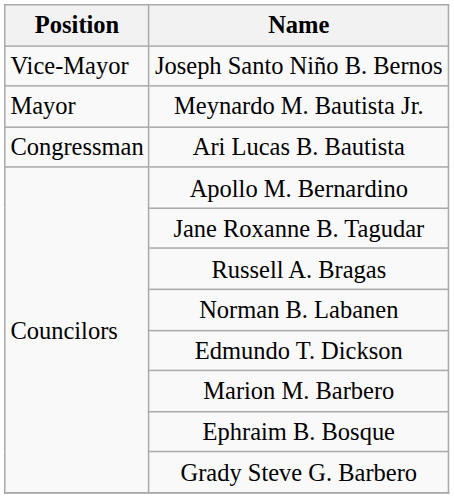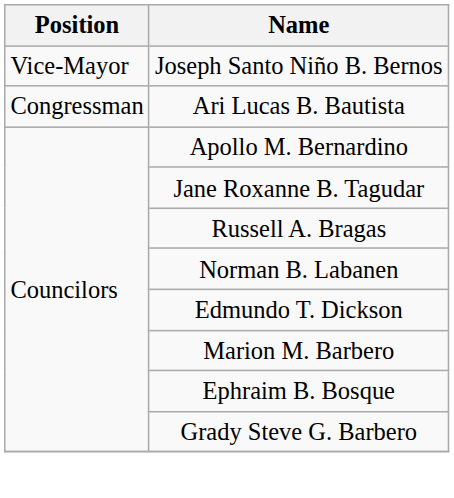 <table class="wikitable" style="line-height:1.20em; font-size:100%;">
 <tr>
 <th>Position</th>
 <th>Name</th>
 </tr>
 <tr>
 <td>Vice-Mayor</td>
 <td style="text-align:center;">Joseph Santo Niño B. Bernos</td>
-</tr>
-<tr>
-<td>Mayor</td>
-<td style="text-align:center;">Meynardo M. Bautista Jr.</td>
 </tr>
 <tr>
 <td>Congressman</td>
 <td style="text-align:center;">Ari Lucas B. Bautista</td>
 </tr>
 <tr>
 <td rowspan=8>Councilors</td>
 <td style="text-align:center;">Apollo M. Bernardino</td>
 </tr>
 <tr>
 <td style="text-align:center;">Jane Roxanne B. Tagudar</td>
 </tr>
 <tr>
 <td style="text-align:center;">Russell A. Bragas</td>
 </tr>
 <tr>
 <td style="text-align:center;">Norman B. Labanen</td>
 </tr>
 <tr>
 <td style="text-align:center;">Edmundo T. Dickson</td>
 </tr>
 <tr>
 <td style="text-align:center;">Marion M. Barbero</td>
 </tr>
 <tr>
 <td style="text-align:center;">Ephraim B. Bosque</td>
 </tr>
 <tr>
 <td style="text-align:center;">Grady Steve G. Barbero</td>
 </tr>
 <tr>
 </tr>
 </table>
